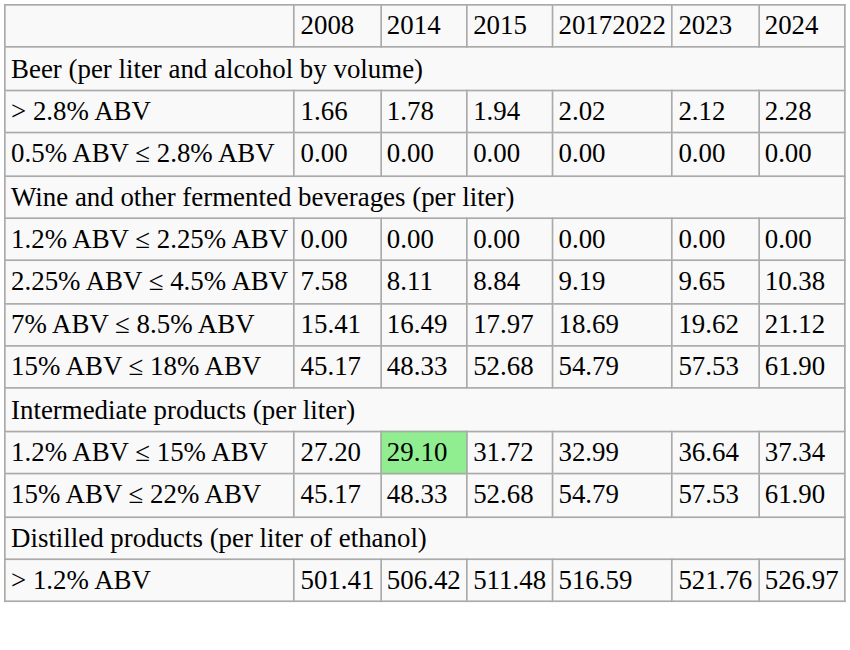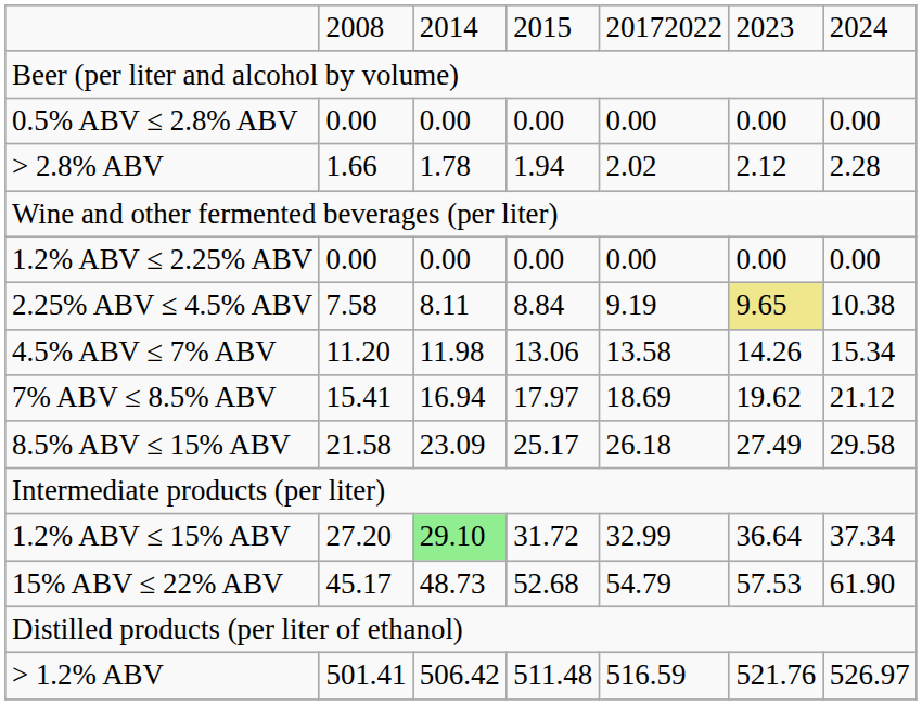 <table class="wikitable">
 <tr>
 <td></td>
 <td>2008</td>
 <td>2014</td>
 <td>2015</td>
 <td>20172022</td>
 <td>2023</td>
 <td>2024</td>
 </tr>
 <tr>
 <td colspan="7">Beer (per liter and alcohol by volume)</td>
 </tr>
 <tr>
+<td>0.5% ABV ≤ 2.8% ABV</td>
+<td>0.00</td>
+<td>0.00</td>
+<td>0.00</td>
+<td>0.00</td>
+<td>0.00</td>
+<td>0.00</td>
+</tr>
+<tr>
 <td>> 2.8% ABV</td>
 <td>1.66</td>
 <td>1.78</td>
 <td>1.94</td>
 <td>2.02</td>
 <td>2.12</td>
 <td>2.28</td>
-</tr>
-<tr>
-<td>0.5% ABV ≤ 2.8% ABV</td>
-<td>0.00</td>
-<td>0.00</td>
-<td>0.00</td>
-<td>0.00</td>
-<td>0.00</td>
-<td>0.00</td>
 </tr>
 <tr>
 <td colspan="7">Wine and other fermented beverages (per liter)</td>
 </tr>
 <tr>
 <td>1.2% ABV ≤ 2.25% ABV</td>
 <td>0.00</td>
 <td>0.00</td>
 <td>0.00</td>
 <td>0.00</td>
 <td>0.00</td>
 <td>0.00</td>
 </tr>
 <tr>
 <td>2.25% ABV ≤ 4.5% ABV</td>
 <td>7.58</td>
 <td>8.11</td>
 <td>8.84</td>
 <td>9.19</td>
-<td>9.65</td>
+<td style="background: khaki;">9.65</td>
 <td>10.38</td>
+</tr>
+<tr>
+<td>4.5% ABV ≤ 7% ABV</td>
+<td>11.20</td>
+<td>11.98</td>
+<td>13.06</td>
+<td>13.58</td>
+<td>14.26</td>
+<td>15.34</td>
 </tr>
 <tr>
 <td>7% ABV ≤ 8.5% ABV</td>
 <td>15.41</td>
-<td>16.49</td>
+<td>16.94</td>
 <td>17.97</td>
 <td>18.69</td>
 <td>19.62</td>
 <td>21.12</td>
 </tr>
 <tr>
-<td>15% ABV ≤ 18% ABV</td>
-<td>45.17</td>
-<td>48.33</td>
-<td>52.68</td>
-<td>54.79</td>
-<td>57.53</td>
-<td>61.90</td>
+<td>8.5% ABV ≤ 15% ABV</td>
+<td>21.58</td>
+<td>23.09</td>
+<td>25.17</td>
+<td>26.18</td>
+<td>27.49</td>
+<td>29.58</td>
 </tr>
 <tr>
 <td colspan="7">Intermediate products (per liter)</td>
 </tr>
 <tr>
 <td>1.2% ABV ≤ 15% ABV</td>
 <td>27.20</td>
 <td style="background: lightgreen;">29.10</td>
 <td>31.72</td>
 <td>32.99</td>
 <td>36.64</td>
 <td>37.34</td>
 </tr>
 <tr>
 <td>15% ABV ≤ 22% ABV</td>
 <td>45.17</td>
-<td>48.33</td>
+<td>48.73</td>
 <td>52.68</td>
 <td>54.79</td>
 <td>57.53</td>
 <td>61.90</td>
 </tr>
 <tr>
 <td colspan="7">Distilled products (per liter of ethanol)</td>
 </tr>
 <tr>
 <td>> 1.2% ABV</td>
 <td>501.41</td>
 <td>506.42</td>
 <td>511.48</td>
 <td>516.59</td>
 <td>521.76</td>
 <td>526.97</td>
 </tr>
 </table>
